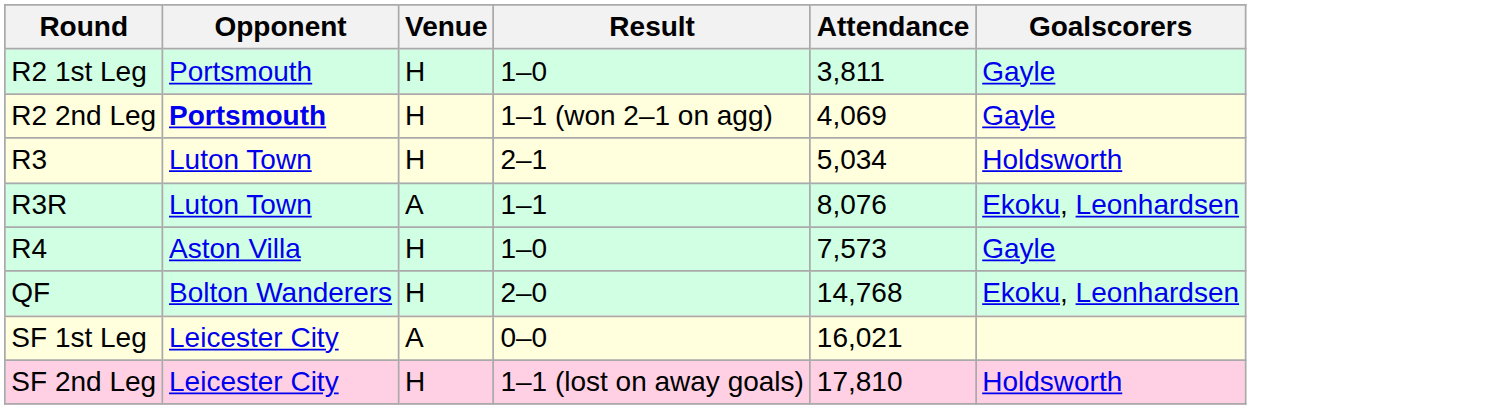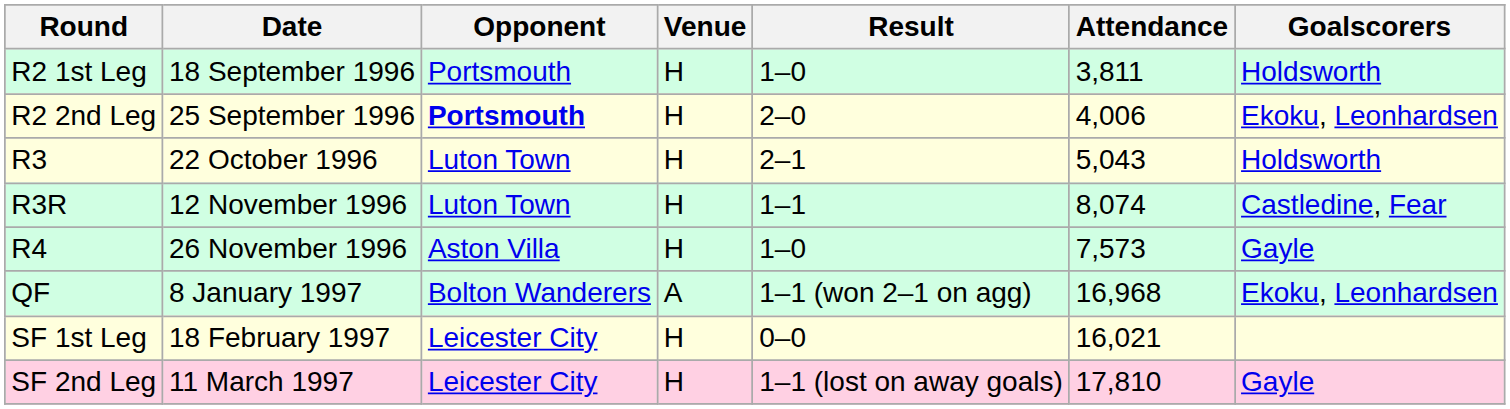 <table class="wikitable">
 <tr>
 <th>Round</th>
+<th>Date</th>
 <th>Opponent</th>
 <th>Venue</th>
 <th>Result</th>
 <th>Attendance</th>
 <th>Goalscorers</th>
 </tr>
 <tr style="background-color: #d0ffe3;">
 <td>R2 1st Leg</td>
+<td>18 September 1996</td>
 <td><a href='#'>Portsmouth</a></td>
 <td>H</td>
 <td>1–0</td>
 <td>3,811</td>
-<td><a href='#'>Gayle</a></td>
+<td><a href='#'>Holdsworth</a></td>
 </tr>
 <tr style="background-color: #ffffdd;">
 <td>R2 2nd Leg</td>
+<td>25 September 1996</td>
 <td><strong><a href='#'>Portsmouth</a></strong></td>
 <td>H</td>
-<td>1–1 (won 2–1 on agg)</td>
-<td>4,069</td>
-<td><a href='#'>Gayle</a></td>
+<td>2–0</td>
+<td>4,006</td>
+<td><a href='#'>Ekoku</a>, <a href='#'>Leonhardsen</a></td>
 </tr>
 <tr style="background-color: #ffffdd;">
 <td>R3</td>
+<td>22 October 1996</td>
 <td><a href='#'>Luton Town</a></td>
 <td>H</td>
 <td>2–1</td>
-<td>5,034</td>
+<td>5,043</td>
 <td><a href='#'>Holdsworth</a></td>
 </tr>
 <tr style="background-color: #d0ffe3;">
 <td>R3R</td>
+<td>12 November 1996</td>
 <td><a href='#'>Luton Town</a></td>
-<td>A</td>
+<td>H</td>
 <td>1–1</td>
-<td>8,076</td>
-<td><a href='#'>Ekoku</a>, <a href='#'>Leonhardsen</a></td>
+<td>8,074</td>
+<td><a href='#'>Castledine</a>, <a href='#'>Fear</a></td>
 </tr>
 <tr style="background-color: #d0ffe3;">
 <td>R4</td>
+<td>26 November 1996</td>
 <td><a href='#'>Aston Villa</a></td>
 <td>H</td>
 <td>1–0</td>
 <td>7,573</td>
 <td><a href='#'>Gayle</a></td>
 </tr>
 <tr style="background-color: #d0ffe3;">
 <td>QF</td>
+<td>8 January 1997</td>
 <td><a href='#'>Bolton Wanderers</a></td>
-<td>H</td>
-<td>2–0</td>
-<td>14,768</td>
+<td>A</td>
+<td>1–1 (won 2–1 on agg)</td>
+<td>16,968</td>
 <td><a href='#'>Ekoku</a>, <a href='#'>Leonhardsen</a></td>
 </tr>
 <tr style="background-color: #ffffdd;">
 <td>SF 1st Leg</td>
+<td>18 February 1997</td>
 <td><a href='#'>Leicester City</a></td>
-<td>A</td>
+<td>H</td>
 <td>0–0</td>
 <td>16,021</td>
 <td></td>
 </tr>
 <tr style="background-color: #ffd0e3;">
 <td>SF 2nd Leg</td>
+<td>11 March 1997</td>
 <td><a href='#'>Leicester City</a></td>
 <td>H</td>
 <td>1–1 (lost on away goals)</td>
 <td>17,810</td>
-<td><a href='#'>Holdsworth</a></td>
+<td><a href='#'>Gayle</a></td>
 </tr>
 </table>
